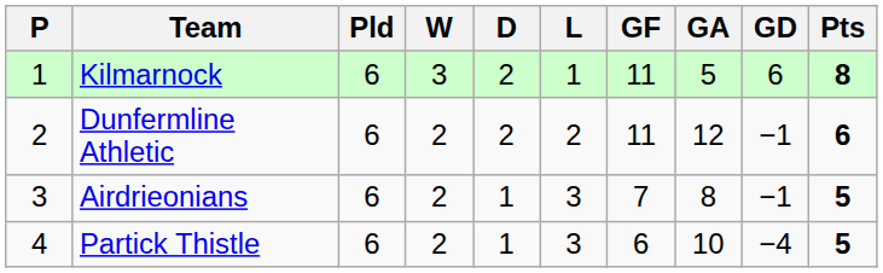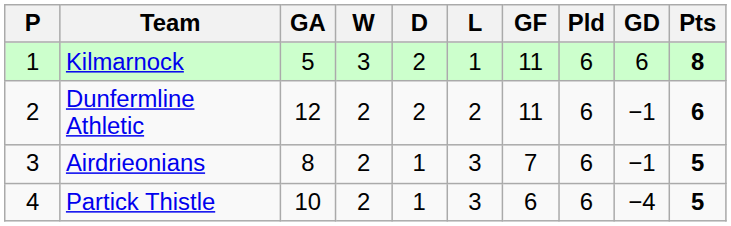 <table class="wikitable" style="text-align: center;">
 <tr>
 <th width=30>P</th>
 <th width=140>Team</th>
-<th width=30>Pld</th>
+<th width=30>GA</th>
 <th width=30>W</th>
 <th width=30>D</th>
 <th width=30>L</th>
 <th width=30>GF</th>
-<th width=30>GA</th>
+<th width=30>Pld</th>
 <th width=30>GD</th>
 <th width=30>Pts</th>
 </tr>
 <tr style="background:#ccffcc;">
 <td>1</td>
 <td align=left><a href='#'>Kilmarnock</a></td>
-<td>6</td>
+<td>5</td>
 <td>3</td>
 <td>2</td>
 <td>1</td>
 <td>11</td>
-<td>5</td>
+<td>6</td>
 <td>6</td>
 <td><strong>8</strong></td>
 </tr>
 <tr>
 <td>2</td>
 <td align=left><a href='#'>Dunfermline Athletic</a></td>
-<td>6</td>
+<td>12</td>
 <td>2</td>
 <td>2</td>
 <td>2</td>
 <td>11</td>
-<td>12</td>
+<td>6</td>
 <td>−1</td>
 <td><strong>6</strong></td>
 </tr>
 <tr>
 <td>3</td>
 <td align=left><a href='#'>Airdrieonians</a></td>
-<td>6</td>
+<td>8</td>
 <td>2</td>
 <td>1</td>
 <td>3</td>
 <td>7</td>
-<td>8</td>
+<td>6</td>
 <td>−1</td>
 <td><strong>5</strong></td>
 </tr>
 <tr>
 <td>4</td>
 <td align=left><a href='#'>Partick Thistle</a></td>
-<td>6</td>
+<td>10</td>
 <td>2</td>
 <td>1</td>
 <td>3</td>
 <td>6</td>
-<td>10</td>
+<td>6</td>
 <td>−4</td>
 <td><strong>5</strong></td>
 </tr>
 </table>
